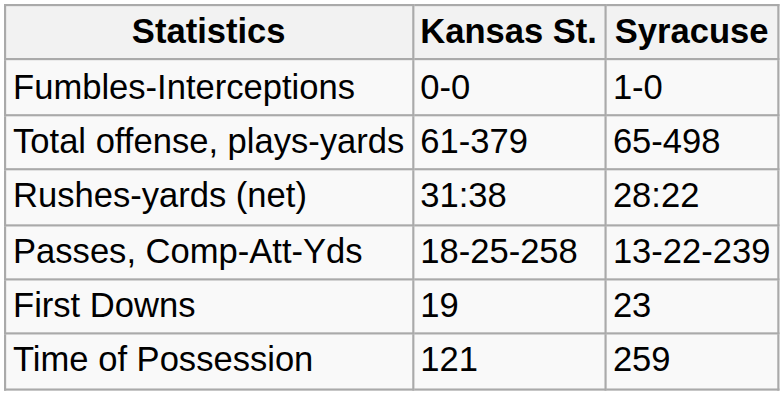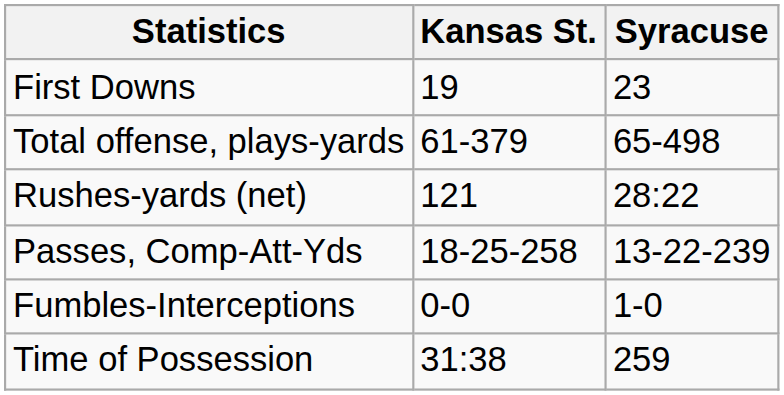 <table class="wikitable">
 <tr>
 <th>Statistics</th>
 <th>Kansas St.</th>
 <th>Syracuse</th>
 </tr>
 <tr>
-<td>Fumbles-Interceptions</td>
-<td>0-0</td>
-<td>1-0</td>
+<td>First Downs</td>
+<td>19</td>
+<td>23</td>
 </tr>
 <tr>
 <td>Total offense, plays-yards</td>
 <td>61-379</td>
 <td>65-498</td>
 </tr>
 <tr>
 <td>Rushes-yards (net)</td>
-<td>31:38</td>
+<td>121</td>
 <td>28:22</td>
 </tr>
 <tr>
 <td>Passes, Comp-Att-Yds</td>
 <td>18-25-258</td>
 <td>13-22-239</td>
 </tr>
 <tr>
-<td>First Downs</td>
-<td>19</td>
-<td>23</td>
+<td>Fumbles-Interceptions</td>
+<td>0-0</td>
+<td>1-0</td>
 </tr>
 <tr>
 <td>Time of Possession</td>
-<td>121</td>
+<td>31:38</td>
 <td>259</td>
 </tr>
 </table>
